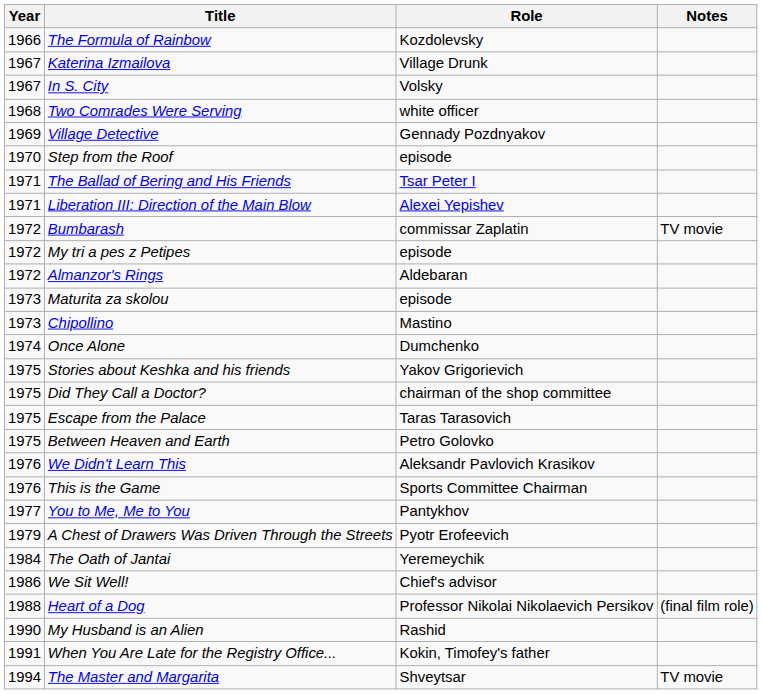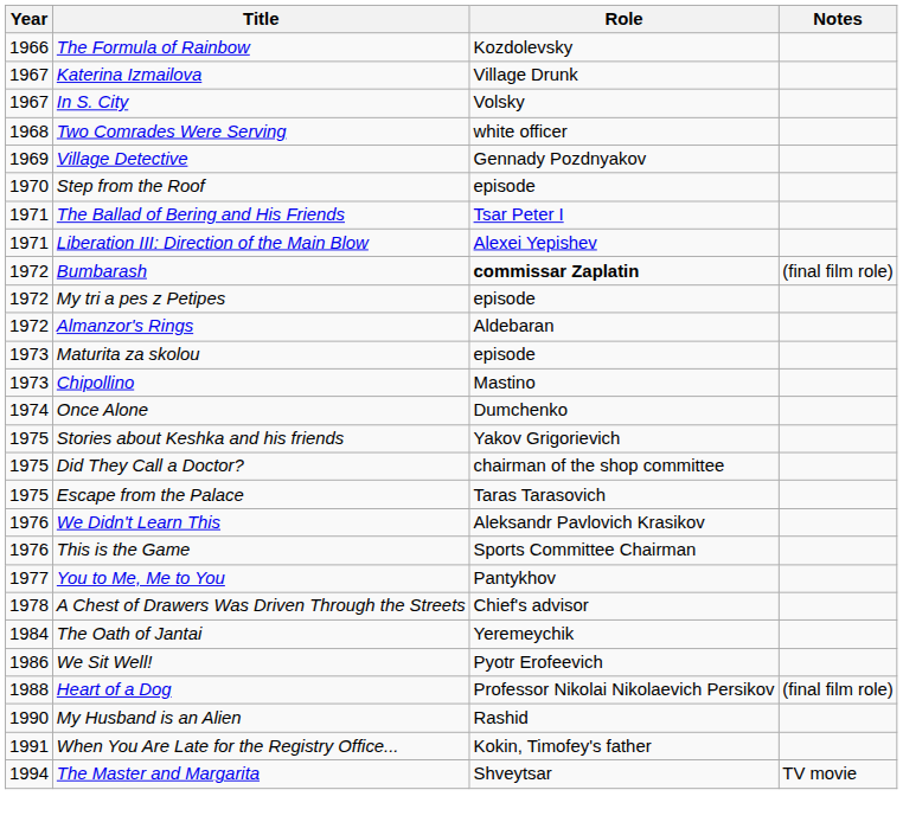 <table class="wikitable">
 <tr>
 <th>Year</th>
 <th>Title</th>
 <th>Role</th>
 <th>Notes</th>
 </tr>
 <tr>
 <td>1966</td>
 <td><em><a href='#'>The Formula of Rainbow</a></em></td>
 <td>Kozdolevsky</td>
 <td></td>
 </tr>
 <tr>
 <td>1967</td>
 <td><em><a href='#'>Katerina Izmailova</a></em></td>
 <td>Village Drunk</td>
 <td></td>
 </tr>
 <tr>
 <td>1967</td>
 <td><em><a href='#'>In S. City</a></em></td>
 <td>Volsky</td>
 <td></td>
 </tr>
 <tr>
 <td>1968</td>
 <td><em><a href='#'>Two Comrades Were Serving</a></em></td>
 <td>white officer</td>
 <td></td>
 </tr>
 <tr>
 <td>1969</td>
 <td><em><a href='#'>Village Detective</a></em></td>
 <td>Gennady Pozdnyakov</td>
 <td></td>
 </tr>
 <tr>
 <td>1970</td>
 <td><em>Step from the Roof</em></td>
 <td>episode</td>
 <td></td>
 </tr>
 <tr>
 <td>1971</td>
 <td><em><a href='#'>The Ballad of Bering and His Friends</a></em></td>
 <td><a href='#'>Tsar Peter I</a></td>
 <td></td>
 </tr>
 <tr>
 <td>1971</td>
 <td><em><a href='#'>Liberation III: Direction of the Main Blow</a></em></td>
 <td><a href='#'>Alexei Yepishev</a></td>
 <td></td>
 </tr>
 <tr>
 <td>1972</td>
 <td><em><a href='#'>Bumbarash</a></em></td>
-<td>commissar Zaplatin</td>
-<td>TV movie</td>
+<td><strong>commissar Zaplatin</strong></td>
+<td>(final film role)</td>
 </tr>
 <tr>
 <td>1972</td>
 <td><em>My tri a pes z Petipes</em></td>
 <td>episode</td>
 <td></td>
 </tr>
 <tr>
 <td>1972</td>
 <td><em><a href='#'>Almanzor's Rings</a></em></td>
 <td>Aldebaran</td>
 <td></td>
 </tr>
 <tr>
 <td>1973</td>
 <td><em>Maturita za skolou</em></td>
 <td>episode</td>
 <td></td>
 </tr>
 <tr>
 <td>1973</td>
 <td><em><a href='#'>Chipollino</a></em></td>
 <td>Mastino</td>
 <td></td>
 </tr>
 <tr>
 <td>1974</td>
 <td><em>Once Alone</em></td>
 <td>Dumchenko</td>
 <td></td>
 </tr>
 <tr>
 <td>1975</td>
 <td><em>Stories about Keshka and his friends</em></td>
 <td>Yakov Grigorievich</td>
 <td></td>
 </tr>
 <tr>
 <td>1975</td>
 <td><em>Did They Call a Doctor?</em></td>
 <td>chairman of the shop committee</td>
 <td></td>
 </tr>
 <tr>
 <td>1975</td>
 <td><em>Escape from the Palace</em></td>
 <td>Taras Tarasovich</td>
 <td></td>
 </tr>
 <tr>
-<td>1975</td>
-<td><em>Between Heaven and Earth</em></td>
-<td>Petro Golovko</td>
-<td></td>
-</tr>
-<tr>
 <td>1976</td>
 <td><em><a href='#'>We Didn't Learn This</a></em></td>
 <td>Aleksandr Pavlovich Krasikov</td>
 <td></td>
 </tr>
 <tr>
 <td>1976</td>
 <td><em>This is the Game</em></td>
 <td>Sports Committee Chairman</td>
 <td></td>
 </tr>
 <tr>
 <td>1977</td>
 <td><em><a href='#'>You to Me, Me to You</a></em></td>
 <td>Pantykhov</td>
 <td></td>
 </tr>
 <tr>
-<td>1979</td>
+<td>1978</td>
 <td><em>A Chest of Drawers Was Driven Through the Streets</em></td>
-<td>Pyotr Erofeevich</td>
+<td>Chief's advisor</td>
 <td></td>
 </tr>
 <tr>
 <td>1984</td>
 <td><em>The Oath of Jantai</em></td>
 <td>Yeremeychik</td>
 <td></td>
 </tr>
 <tr>
 <td>1986</td>
 <td><em>We Sit Well!</em></td>
-<td>Chief's advisor</td>
+<td>Pyotr Erofeevich</td>
 <td></td>
 </tr>
 <tr>
 <td>1988</td>
 <td><em><a href='#'>Heart of a Dog</a></em></td>
 <td>Professor Nikolai Nikolaevich Persikov</td>
 <td>(final film role)</td>
 </tr>
 <tr>
 <td>1990</td>
 <td><em>My Husband is an Alien</em></td>
 <td>Rashid</td>
 <td></td>
 </tr>
 <tr>
 <td>1991</td>
 <td><em>When You Are  Late for the Registry Office...</em></td>
 <td>Kokin, Timofey's father</td>
 <td></td>
 </tr>
 <tr>
 <td>1994</td>
 <td><em><a href='#'>The Master and Margarita</a></em></td>
 <td>Shveytsar</td>
 <td>TV movie</td>
 </tr>
 </table>
